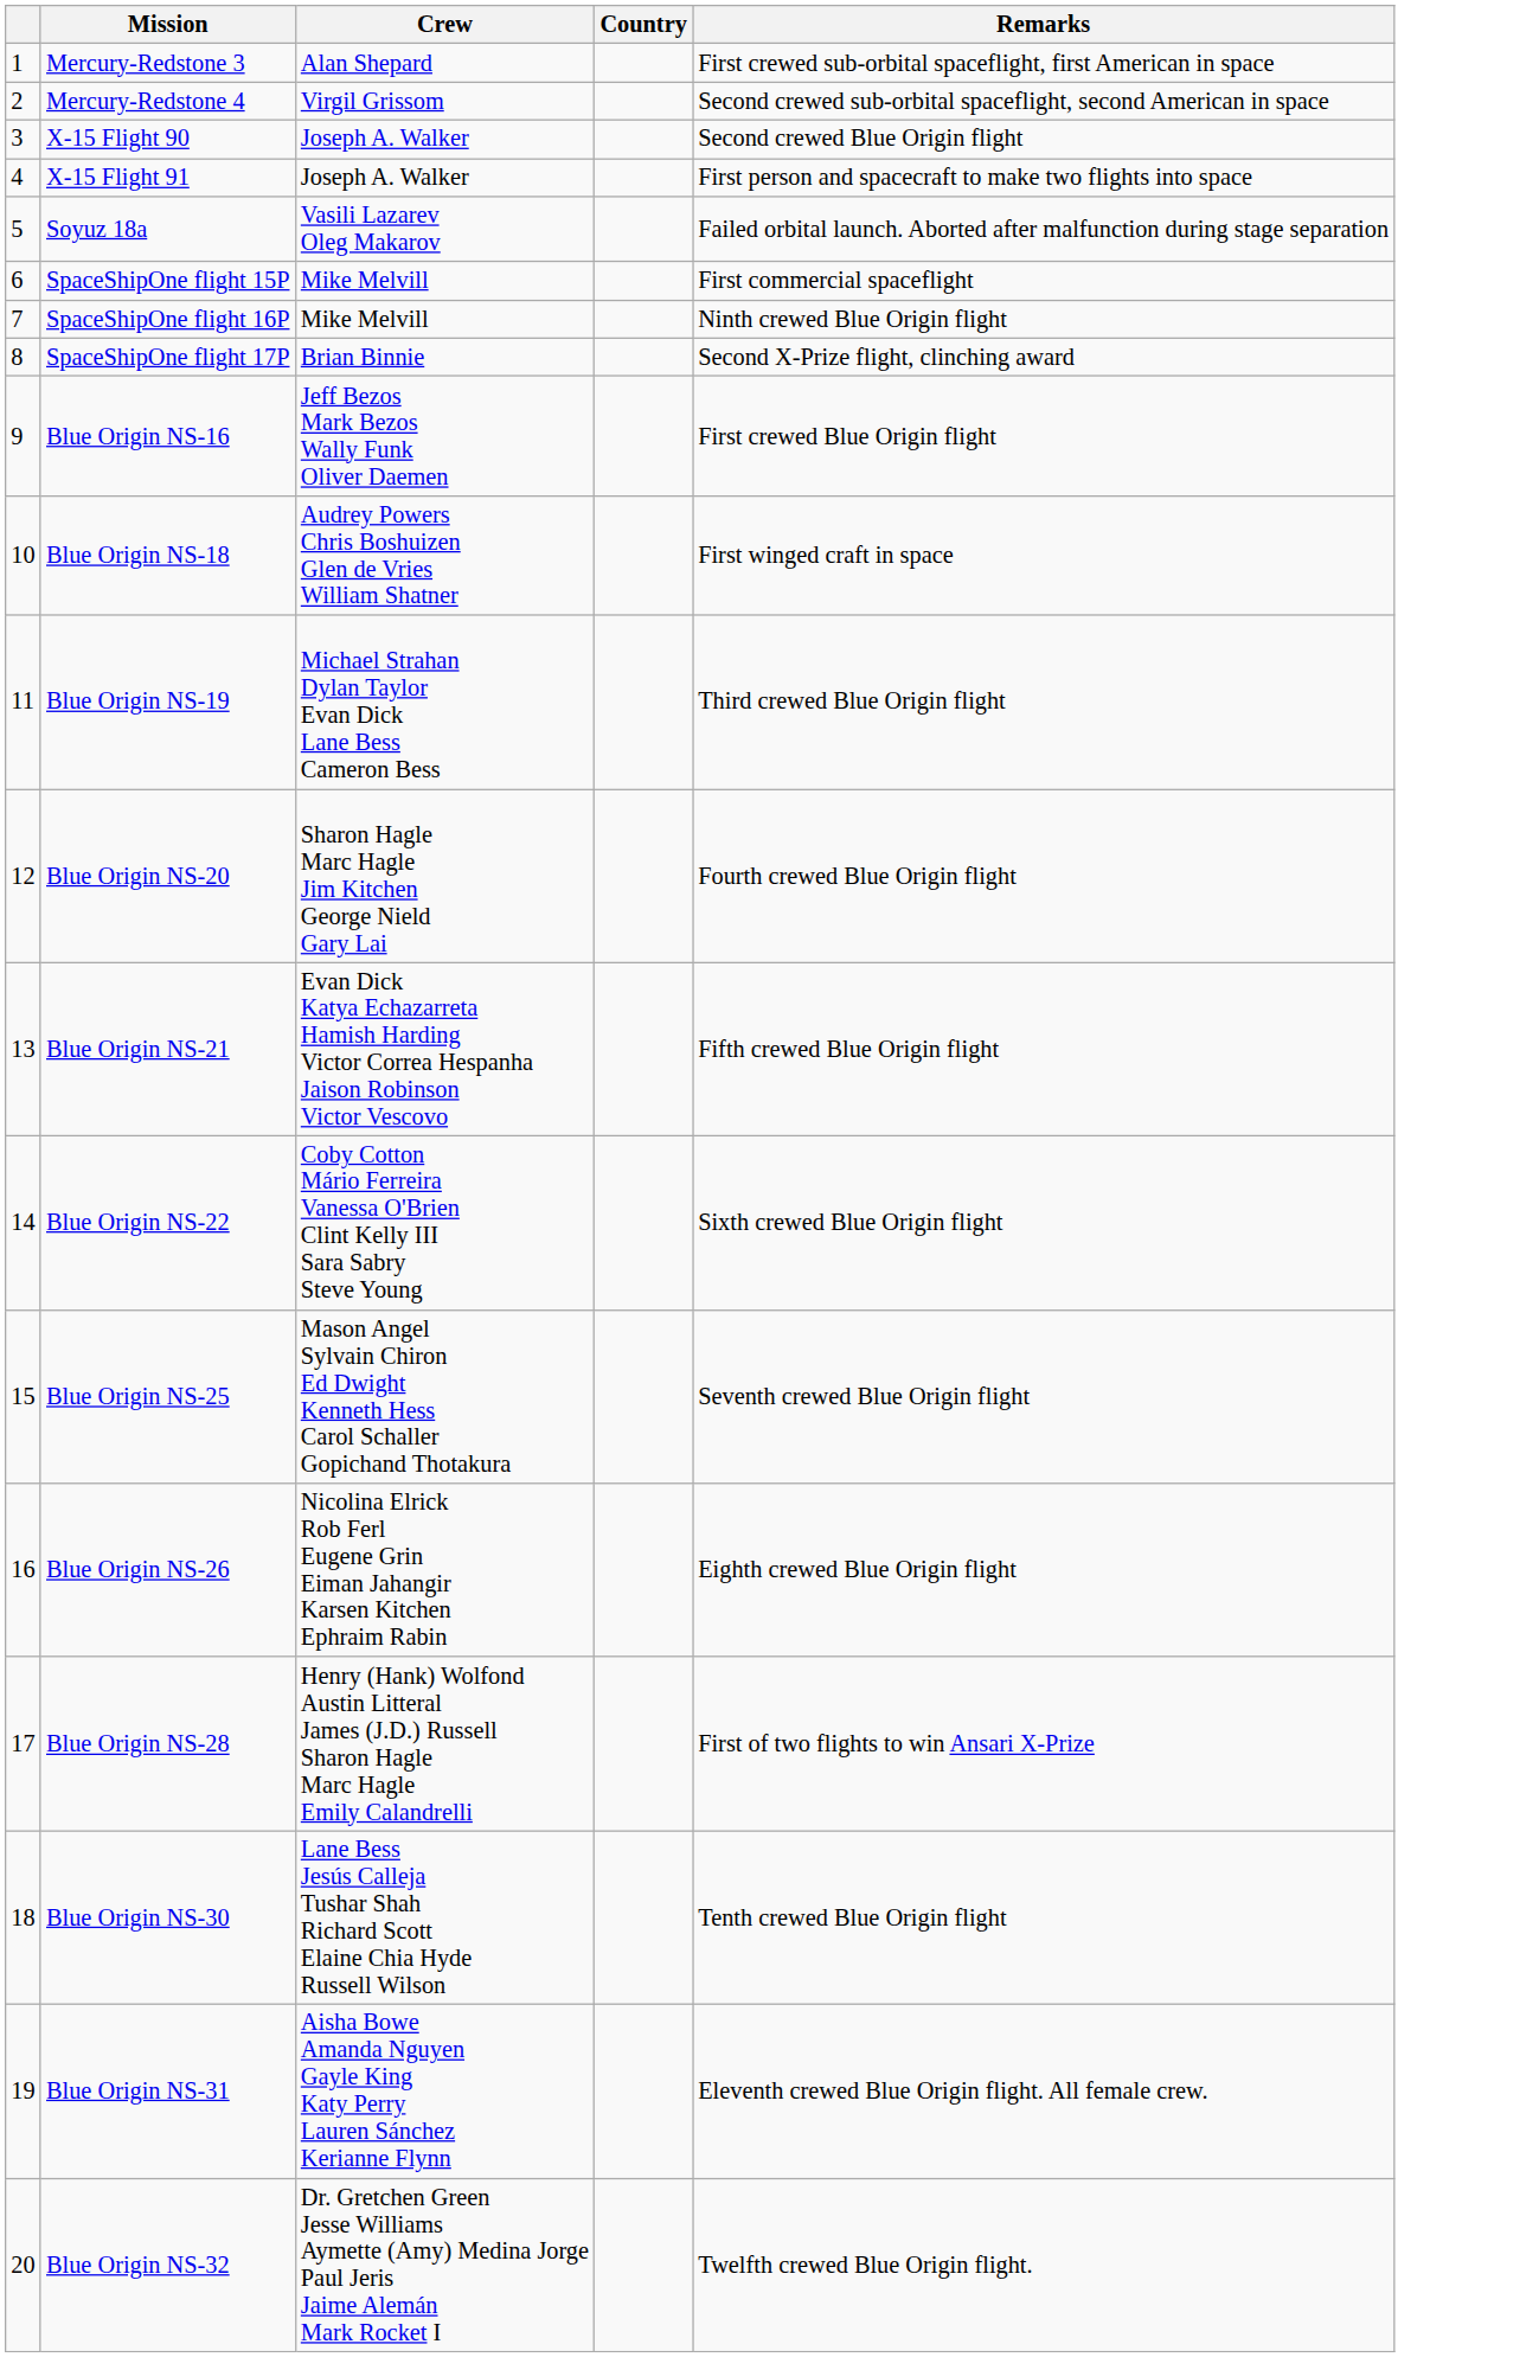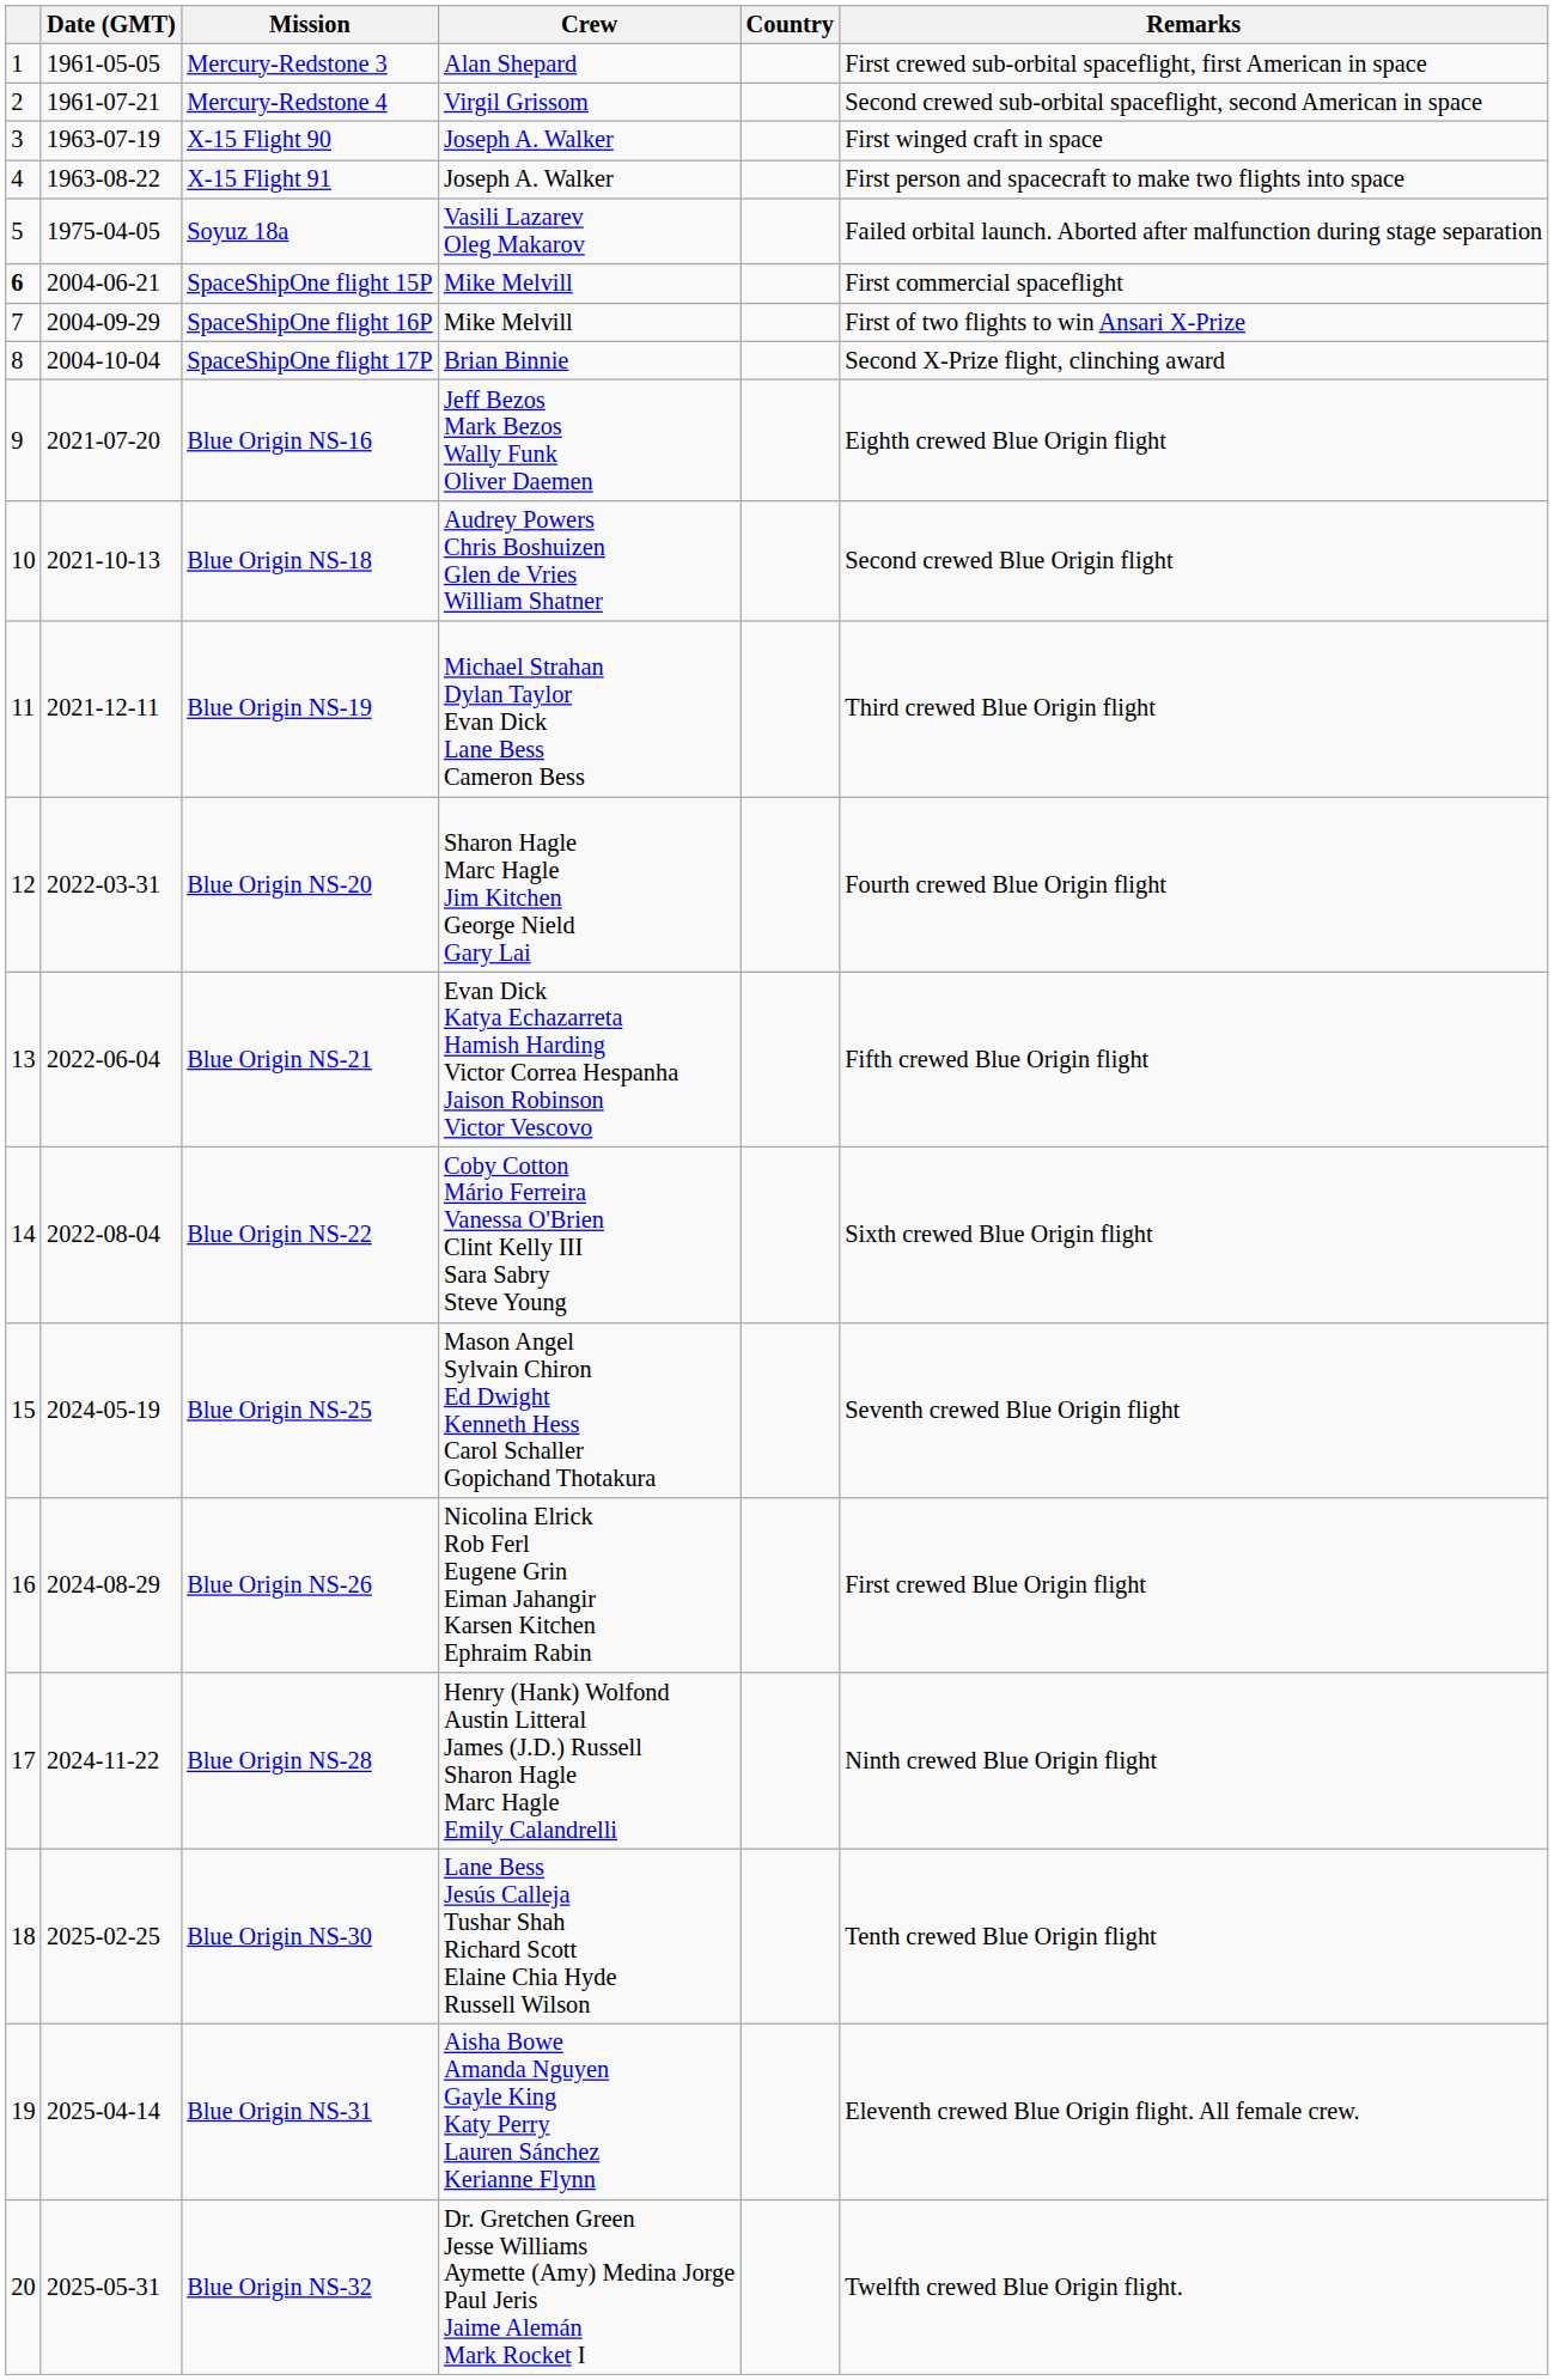 <table class="wikitable">
 <tr>
 <th></th>
+<th>Date (GMT)</th>
 <th>Mission</th>
 <th>Crew</th>
 <th>Country</th>
 <th>Remarks</th>
 </tr>
 <tr>
 <td>1</td>
+<td>1961-05-05</td>
 <td><a href='#'>Mercury-Redstone 3</a></td>
 <td><a href='#'>Alan Shepard</a></td>
 <td></td>
 <td>First crewed sub-orbital spaceflight, first American in space</td>
 </tr>
 <tr>
 <td>2</td>
+<td>1961-07-21</td>
 <td><a href='#'>Mercury-Redstone 4</a></td>
 <td><a href='#'>Virgil Grissom</a></td>
 <td></td>
 <td>Second crewed sub-orbital spaceflight, second American in space</td>
 </tr>
 <tr>
 <td>3</td>
+<td>1963-07-19</td>
 <td><a href='#'>X-15 Flight 90</a></td>
 <td><a href='#'>Joseph A. Walker</a></td>
 <td></td>
-<td>Second crewed Blue Origin flight</td>
+<td>First winged craft in space</td>
 </tr>
 <tr>
 <td>4</td>
+<td>1963-08-22</td>
 <td><a href='#'>X-15 Flight 91</a></td>
 <td>Joseph A. Walker</td>
 <td></td>
 <td>First person and spacecraft to make two flights into space</td>
 </tr>
 <tr>
 <td>5</td>
+<td>1975-04-05</td>
 <td><a href='#'>Soyuz 18a</a></td>
 <td><a href='#'>Vasili Lazarev</a><br><a href='#'>Oleg Makarov</a></td>
 <td></td>
 <td>Failed orbital launch. Aborted after malfunction during stage separation</td>
 </tr>
 <tr>
-<td>6</td>
+<td><strong>6</strong></td>
+<td>2004-06-21</td>
 <td><a href='#'>SpaceShipOne flight 15P</a></td>
 <td><a href='#'>Mike Melvill</a></td>
 <td></td>
 <td>First commercial spaceflight</td>
 </tr>
 <tr>
 <td>7</td>
+<td>2004-09-29</td>
 <td><a href='#'>SpaceShipOne flight 16P</a></td>
 <td>Mike Melvill</td>
 <td></td>
-<td>Ninth crewed Blue Origin flight</td>
+<td>First of two flights to win <a href='#'>Ansari X-Prize</a></td>
 </tr>
 <tr>
 <td>8</td>
+<td>2004-10-04</td>
 <td><a href='#'>SpaceShipOne flight 17P</a></td>
 <td><a href='#'>Brian Binnie</a></td>
 <td></td>
 <td>Second X-Prize flight, clinching award</td>
 </tr>
 <tr>
 <td>9</td>
+<td>2021-07-20</td>
 <td><a href='#'>Blue Origin NS-16</a></td>
 <td><a href='#'>Jeff Bezos</a><br><a href='#'>Mark Bezos</a><br><a href='#'>Wally Funk</a><br><a href='#'>Oliver Daemen</a></td>
 <td></td>
-<td>First crewed Blue Origin flight</td>
+<td>Eighth crewed Blue Origin flight</td>
 </tr>
 <tr>
 <td>10</td>
+<td>2021-10-13</td>
 <td><a href='#'>Blue Origin NS-18</a></td>
 <td><a href='#'>Audrey Powers</a><br><a href='#'>Chris Boshuizen</a><br><a href='#'>Glen de Vries</a><br><a href='#'>William Shatner</a></td>
 <td></td>
-<td>First winged craft in space</td>
+<td>Second crewed Blue Origin flight</td>
 </tr>
 <tr>
 <td>11</td>
+<td>2021-12-11</td>
 <td><a href='#'>Blue Origin NS-19</a></td>
 <td><br><a href='#'>Michael Strahan</a><br><a href='#'>Dylan Taylor</a><br>Evan Dick<br><a href='#'>Lane Bess</a><br>Cameron Bess</td>
 <td></td>
 <td>Third crewed Blue Origin flight</td>
 </tr>
 <tr>
 <td>12</td>
+<td>2022-03-31</td>
 <td><a href='#'>Blue Origin NS-20</a></td>
 <td><br>Sharon Hagle<br>Marc Hagle<br><a href='#'>Jim Kitchen</a><br>George Nield<br><a href='#'>Gary Lai</a></td>
 <td></td>
 <td>Fourth crewed Blue Origin flight</td>
 </tr>
 <tr>
 <td>13</td>
+<td>2022-06-04</td>
 <td><a href='#'>Blue Origin NS-21</a></td>
 <td>Evan Dick<br><a href='#'>Katya Echazarreta</a><br><a href='#'>Hamish Harding</a><br>Victor Correa Hespanha<br><a href='#'>Jaison Robinson</a><br><a href='#'>Victor Vescovo</a></td>
 <td></td>
 <td>Fifth crewed Blue Origin flight</td>
 </tr>
 <tr>
 <td>14</td>
+<td>2022-08-04</td>
 <td><a href='#'>Blue Origin NS-22</a></td>
 <td><a href='#'>Coby Cotton</a><br><a href='#'>Mário Ferreira</a><br><a href='#'>Vanessa O'Brien</a><br>Clint Kelly III<br>Sara Sabry<br>Steve Young</td>
 <td></td>
 <td>Sixth crewed Blue Origin flight</td>
 </tr>
 <tr>
 <td>15</td>
+<td>2024-05-19</td>
 <td><a href='#'>Blue Origin NS-25</a></td>
 <td>Mason Angel<br>Sylvain Chiron<br><a href='#'>Ed Dwight</a><br><a href='#'>Kenneth Hess</a><br>Carol Schaller<br>Gopichand Thotakura</td>
 <td></td>
 <td>Seventh crewed Blue Origin flight</td>
 </tr>
 <tr>
 <td>16</td>
+<td>2024-08-29</td>
 <td><a href='#'>Blue Origin NS-26</a></td>
 <td>Nicolina Elrick<br>Rob Ferl<br>Eugene Grin<br>Eiman Jahangir<br>Karsen Kitchen<br>Ephraim Rabin</td>
 <td></td>
-<td>Eighth crewed Blue Origin flight</td>
+<td>First crewed Blue Origin flight</td>
 </tr>
 <tr>
 <td>17</td>
+<td>2024-11-22</td>
 <td><a href='#'>Blue Origin NS-28</a></td>
 <td>Henry (Hank) Wolfond<br>Austin Litteral<br>James (J.D.) Russell<br>Sharon Hagle<br>Marc Hagle<br><a href='#'>Emily Calandrelli</a></td>
 <td></td>
-<td>First of two flights to win <a href='#'>Ansari X-Prize</a></td>
+<td>Ninth crewed Blue Origin flight</td>
 </tr>
 <tr>
 <td>18</td>
+<td>2025-02-25</td>
 <td><a href='#'>Blue Origin NS-30</a></td>
 <td><a href='#'>Lane Bess</a><br><a href='#'>Jesús Calleja</a><br>Tushar Shah<br>Richard Scott<br>Elaine Chia Hyde<br>Russell Wilson</td>
 <td></td>
 <td>Tenth crewed Blue Origin flight</td>
 </tr>
 <tr>
 <td>19</td>
+<td>2025-04-14</td>
 <td><a href='#'>Blue Origin NS-31</a></td>
 <td><a href='#'>Aisha Bowe</a><br><a href='#'>Amanda Nguyen</a><br><a href='#'>Gayle King</a><br><a href='#'>Katy Perry</a><br><a href='#'>Lauren Sánchez</a><br><a href='#'>Kerianne Flynn</a></td>
 <td></td>
 <td>Eleventh crewed Blue Origin flight. All female crew.</td>
 </tr>
 <tr>
 <td>20</td>
+<td>2025-05-31</td>
 <td><a href='#'>Blue Origin NS-32</a></td>
 <td>Dr. Gretchen Green<br>Jesse Williams<br>Aymette (Amy) Medina Jorge<br>Paul Jeris<br><a href='#'>Jaime Alemán</a><br><a href='#'>Mark Rocket</a> I</td>
 <td></td>
 <td>Twelfth crewed Blue Origin flight.</td>
 </tr>
 </table>
